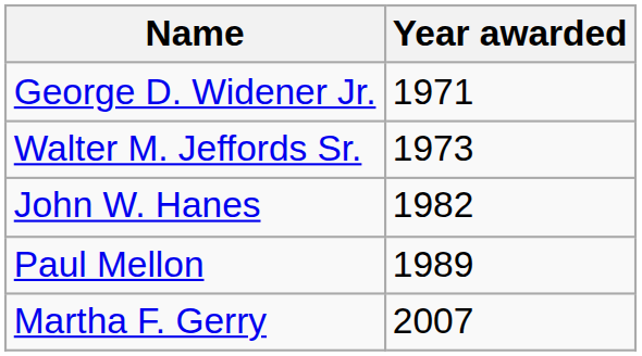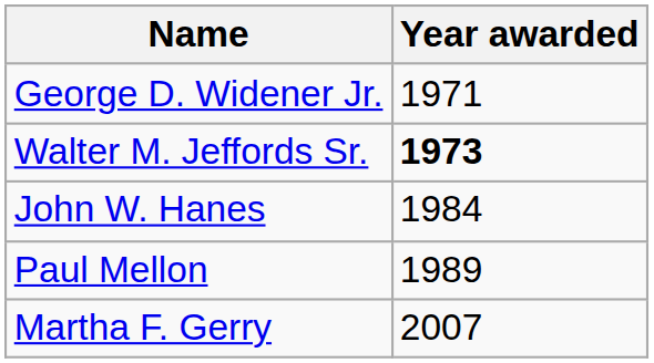 <table class="wikitable sortable">
 <tr>
 <th>Name</th>
 <th>Year awarded</th>
 </tr>
 <tr>
 <td><a href='#'>George D. Widener Jr.</a></td>
 <td>1971</td>
 </tr>
 <tr>
 <td><a href='#'>Walter M. Jeffords Sr.</a></td>
-<td>1973</td>
+<td><strong>1973</strong></td>
 </tr>
 <tr>
 <td><a href='#'>John W. Hanes</a></td>
-<td>1982</td>
+<td>1984</td>
 </tr>
 <tr>
 <td><a href='#'>Paul Mellon</a></td>
 <td>1989</td>
 </tr>
 <tr>
 <td><a href='#'>Martha F. Gerry</a></td>
 <td>2007</td>
 </tr>
 </table>
